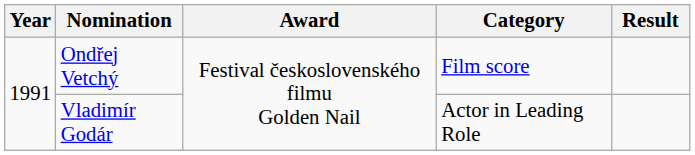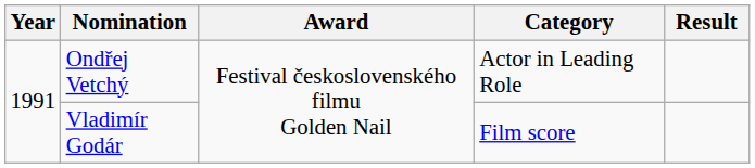 <table class="wikitable">
 <tr>
 <th width="1">Year</th>
 <th width="90">Nomination</th>
 <th style="width:188px;">Award</th>
 <th style="width:127px;">Category</th>
 <th width="53">Result</th>
 </tr>
 <tr>
 <td rowspan="2">1991</td>
 <td><a href='#'>Ondřej Vetchý</a></td>
 <td rowspan="2" style="text-align:center;">Festival československého filmu <br>Golden Nail</td>
-<td><a href='#'>Film score</a></td>
+<td>Actor in Leading Role</td>
 <td></td>
 </tr>
 <tr>
 <td><a href='#'>Vladimír Godár</a></td>
-<td>Actor in Leading Role</td>
+<td><a href='#'>Film score</a></td>
 <td></td>
 </tr>
 </table>
